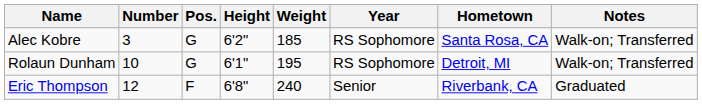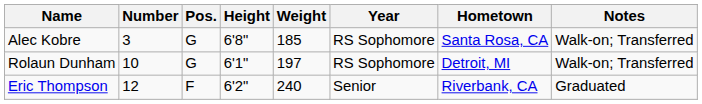 <table class="wikitable sortable">
 <tr>
 <th>Name</th>
 <th>Number</th>
 <th>Pos.</th>
 <th>Height</th>
 <th>Weight</th>
 <th>Year</th>
 <th>Hometown</th>
 <th class="unsortable">Notes</th>
 </tr>
 <tr>
 <td>Alec Kobre</td>
 <td>3</td>
 <td>G</td>
-<td>6'2"</td>
+<td>6'8"</td>
 <td>185</td>
 <td>RS Sophomore</td>
 <td><a href='#'>Santa Rosa, CA</a></td>
 <td>Walk-on; Transferred</td>
 </tr>
 <tr>
 <td>Rolaun Dunham</td>
 <td>10</td>
 <td>G</td>
 <td>6'1"</td>
-<td>195</td>
+<td>197</td>
 <td>RS Sophomore</td>
 <td><a href='#'>Detroit, MI</a></td>
 <td>Walk-on; Transferred</td>
 </tr>
 <tr>
 <td><a href='#'>Eric Thompson</a></td>
 <td>12</td>
 <td>F</td>
-<td>6'8"</td>
+<td>6'2"</td>
 <td>240</td>
 <td>Senior</td>
 <td><a href='#'>Riverbank, CA</a></td>
 <td>Graduated</td>
 </tr>
 </table>
